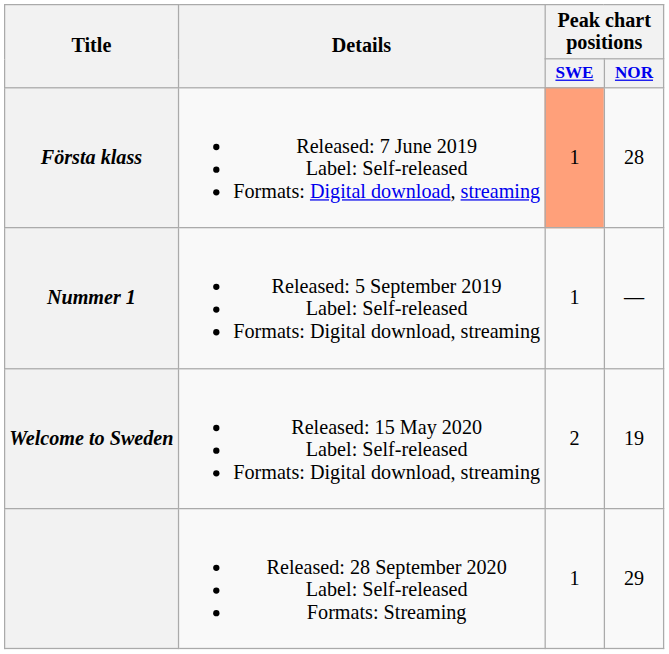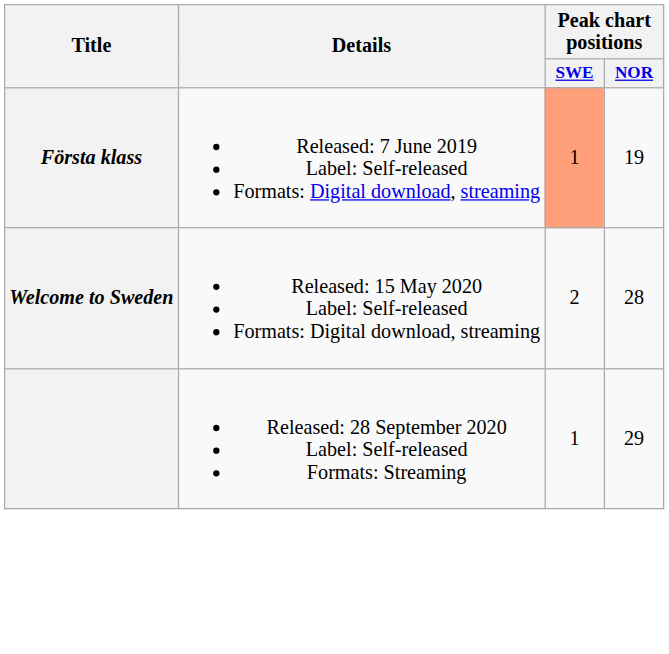 <table class="wikitable plainrowheaders" style="text-align:center;">
 <tr>
 <th scope="col" rowspan="2">Title</th>
 <th scope="col" rowspan="2">Details</th>
 <th scope="col" colspan="2">Peak chart positions</th>
 </tr>
 <tr>
 <th scope="col" style="width:3em;font-size:85%;"><a href='#'>SWE</a><br></th>
 <th scope="col" style="width:3em;font-size:85%;"><a href='#'>NOR</a><br></th>
 </tr>
 <tr>
 <th scope="row"><em>Första klass</em></th>
 <td><br><ul><li>Released: 7 June 2019</li><li>Label: Self-released</li><li>Formats: <a href='#'>Digital download</a>, <a href='#'>streaming</a></li></ul></td>
 <td style="background: lightsalmon;">1</td>
-<td>28</td>
-</tr>
-<tr>
-<th scope="row"><em>Nummer 1</em></th>
-<td><br><ul><li>Released: 5 September 2019</li><li>Label: Self-released</li><li>Formats: Digital download, streaming</li></ul></td>
-<td>1</td>
-<td>—</td>
+<td>19</td>
 </tr>
 <tr>
 <th scope="row"><em>Welcome to Sweden</em></th>
 <td><br><ul><li>Released: 15 May 2020</li><li>Label: Self-released</li><li>Formats: Digital download, streaming</li></ul></td>
 <td>2</td>
-<td>19</td>
+<td>28</td>
 </tr>
 <tr>
 <th scope="row"></th>
 <td><br><ul><li>Released: 28 September 2020</li><li>Label: Self-released</li><li>Formats: Streaming</li></ul></td>
 <td>1</td>
 <td>29</td>
 </tr>
 </table>
